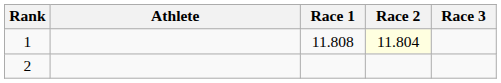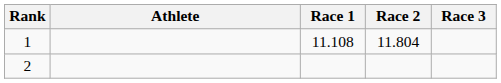 <table class=wikitable style="text-align:center">
 <tr>
 <th width=40>Rank</th>
 <th width=250>Athlete</th>
 <th width=60>Race 1</th>
 <th width=60>Race 2</th>
 <th width=60>Race 3</th>
 </tr>
 <tr>
 <td>1</td>
 <td align=left></td>
-<td>11.808</td>
-<td style="background: lightyellow;">11.804</td>
+<td>11.108</td>
+<td>11.804</td>
 <td></td>
 </tr>
 <tr>
 <td>2</td>
 <td align=left></td>
 <td></td>
 <td></td>
 <td></td>
 </tr>
 </table>
